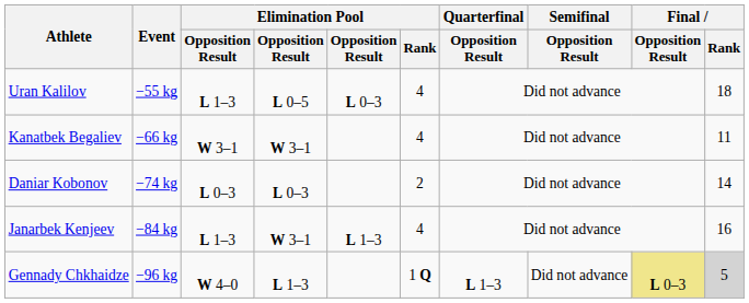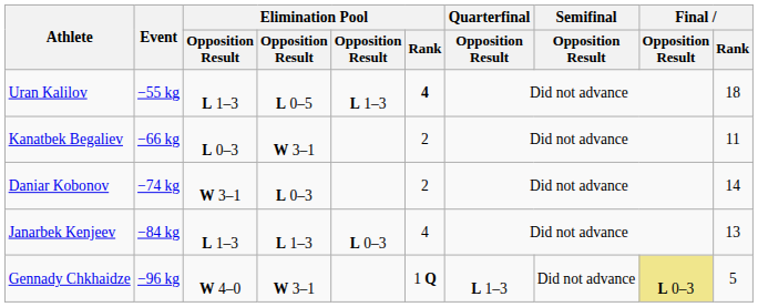 <table class="wikitable" style="font-size:90%">
 <tr>
 <th rowspan="2">Athlete</th>
 <th rowspan="2">Event</th>
 <th colspan=4>Elimination Pool</th>
 <th>Quarterfinal</th>
 <th>Semifinal</th>
 <th colspan=2>Final / </th>
 </tr>
 <tr style="font-size: 95%">
 <th>Opposition<br>Result</th>
 <th>Opposition<br>Result</th>
 <th>Opposition<br>Result</th>
 <th>Rank</th>
 <th>Opposition<br>Result</th>
 <th>Opposition<br>Result</th>
 <th>Opposition<br>Result</th>
 <th>Rank</th>
 </tr>
 <tr align=center>
 <td align=left><a href='#'>Uran Kalilov</a></td>
 <td align=left><a href='#'>−55 kg</a></td>
 <td><br><strong>L</strong> 1–3 <sup></sup></td>
 <td><br><strong>L</strong> 0–5 <sup></sup></td>
-<td><br><strong>L</strong> 0–3 <sup></sup></td>
-<td>4</td>
+<td><br><strong>L</strong> 1–3 <sup></sup></td>
+<td><strong>4</strong></td>
 <td colspan=3>Did not advance</td>
 <td>18</td>
 </tr>
 <tr align=center>
 <td align=left><a href='#'>Kanatbek Begaliev</a></td>
 <td align=left><a href='#'>−66 kg</a></td>
-<td><br><strong>W</strong> 3–1 <sup></sup></td>
+<td><br><strong>L</strong> 0–3 <sup></sup></td>
 <td><br><strong>W</strong> 3–1 <sup></sup></td>
 <td></td>
-<td>4</td>
+<td>2</td>
 <td colspan=3>Did not advance</td>
 <td>11</td>
 </tr>
 <tr align=center>
 <td align=left><a href='#'>Daniar Kobonov</a></td>
 <td align=left><a href='#'>−74 kg</a></td>
-<td><br><strong>L</strong> 0–3 <sup></sup></td>
+<td><br><strong>W</strong> 3–1 <sup></sup></td>
 <td><br><strong>L</strong> 0–3 <sup></sup></td>
 <td></td>
 <td>2</td>
 <td colspan=3>Did not advance</td>
 <td>14</td>
 </tr>
 <tr align=center>
 <td align=left><a href='#'>Janarbek Kenjeev</a></td>
 <td align=left><a href='#'>−84 kg</a></td>
 <td><br><strong>L</strong> 1–3 <sup></sup></td>
-<td><br><strong>W</strong> 3–1 <sup></sup></td>
 <td><br><strong>L</strong> 1–3 <sup></sup></td>
+<td><br><strong>L</strong> 0–3 <sup></sup></td>
 <td>4</td>
 <td colspan=3>Did not advance</td>
-<td>16</td>
+<td>13</td>
 </tr>
 <tr align=center>
 <td align=left><a href='#'>Gennady Chkhaidze</a></td>
 <td align=left><a href='#'>−96 kg</a></td>
 <td><br><strong>W</strong> 4–0 <sup></sup></td>
-<td><br><strong>L</strong> 1–3 <sup></sup></td>
+<td><br><strong>W</strong> 3–1 <sup></sup></td>
 <td></td>
 <td>1 <strong>Q</strong></td>
 <td><br><strong>L</strong> 1–3 <sup></sup></td>
 <td>Did not advance</td>
 <td style="background: khaki;"><br><strong>L</strong> 0–3 <sup></sup></td>
-<td style="background: lightgrey;">5</td>
+<td>5</td>
 </tr>
 </table>
